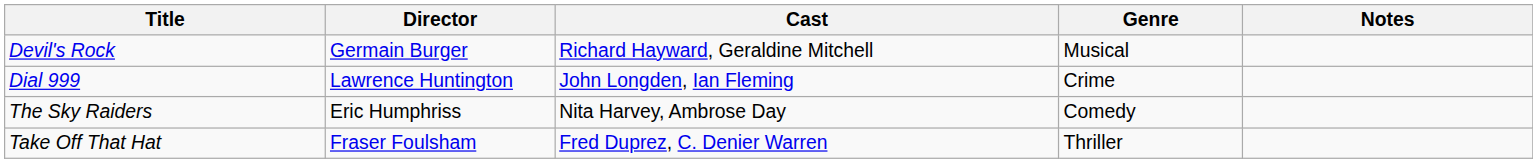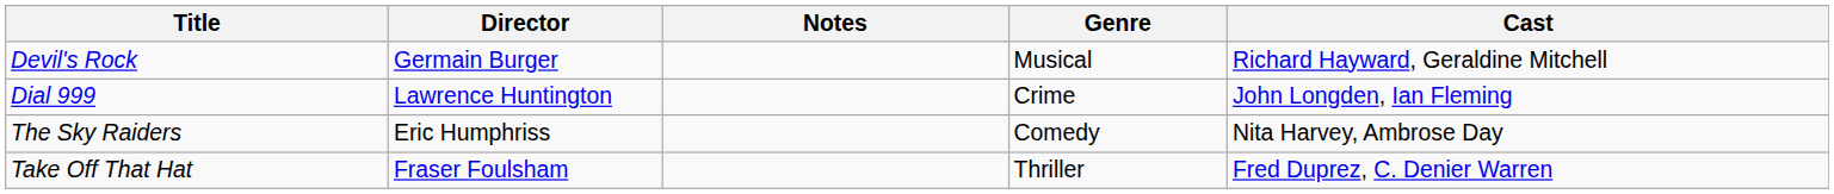 <table class="wikitable" style="width:100%;">
 <tr>
 <th style="width:21%;">Title</th>
 <th style="width:15%;">Director</th>
+<th style="width:19%;">Notes</th>
+<th style="width:12%;">Genre</th>
 <th style="width:33%;">Cast</th>
-<th style="width:12%;">Genre</th>
-<th style="width:19%;">Notes</th>
 </tr>
 <tr>
 <td><em><a href='#'>Devil's Rock</a></em></td>
 <td><a href='#'>Germain Burger</a></td>
+<td></td>
+<td>Musical</td>
 <td><a href='#'>Richard Hayward</a>, Geraldine Mitchell</td>
-<td>Musical</td>
-<td></td>
 </tr>
 <tr>
 <td><em><a href='#'>Dial 999</a></em></td>
 <td><a href='#'>Lawrence Huntington</a></td>
+<td></td>
+<td>Crime</td>
 <td><a href='#'>John Longden</a>, <a href='#'>Ian Fleming</a></td>
-<td>Crime</td>
-<td></td>
 </tr>
 <tr>
 <td><em>The Sky Raiders</em></td>
 <td>Eric Humphriss</td>
+<td></td>
+<td>Comedy</td>
 <td>Nita Harvey, Ambrose Day</td>
-<td>Comedy</td>
-<td></td>
 </tr>
 <tr>
 <td><em>Take Off That Hat</em></td>
 <td><a href='#'>Fraser Foulsham</a></td>
+<td></td>
+<td>Thriller</td>
 <td><a href='#'>Fred Duprez</a>, <a href='#'>C. Denier Warren</a></td>
-<td>Thriller</td>
-<td></td>
 </tr>
 </table>
